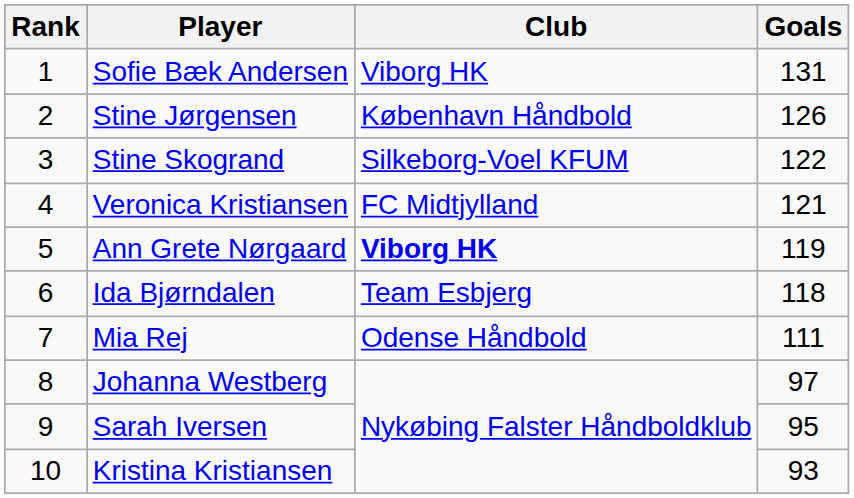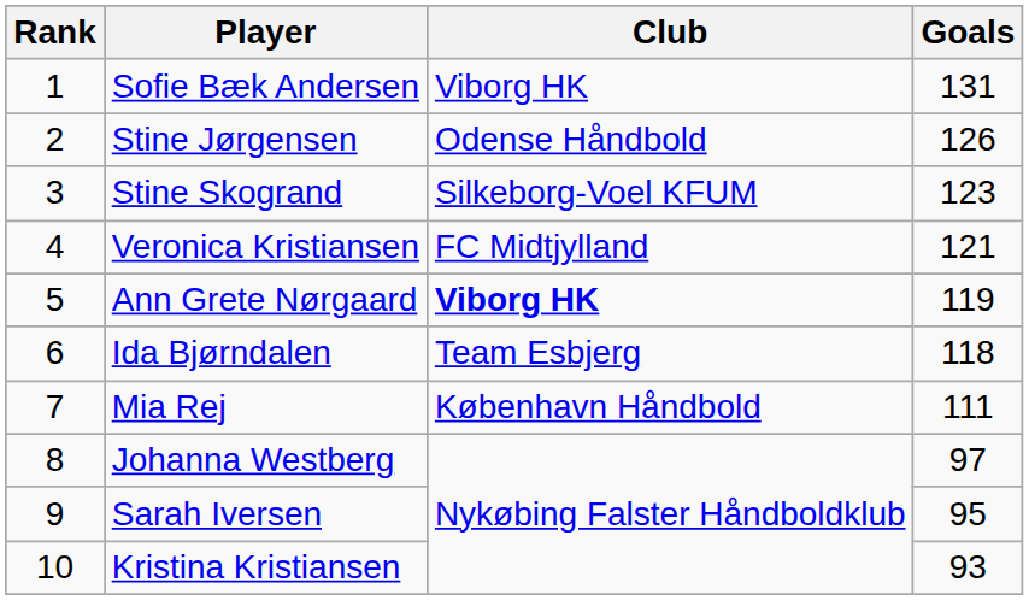 <table class="wikitable sortable" style="text-align:center">
 <tr>
 <th>Rank</th>
 <th>Player</th>
 <th>Club</th>
 <th>Goals</th>
 </tr>
 <tr>
 <td>1</td>
 <td style="text-align:left"> <a href='#'>Sofie Bæk Andersen</a></td>
 <td style="text-align:left"><a href='#'>Viborg HK</a></td>
 <td>131</td>
 </tr>
 <tr>
 <td>2</td>
 <td style="text-align:left"> <a href='#'>Stine Jørgensen</a></td>
-<td style="text-align:left"><a href='#'>København Håndbold</a></td>
+<td style="text-align:left"><a href='#'>Odense Håndbold</a></td>
 <td>126</td>
 </tr>
 <tr>
 <td>3</td>
 <td style="text-align:left"> <a href='#'>Stine Skogrand</a></td>
 <td style="text-align:left"><a href='#'>Silkeborg-Voel KFUM</a></td>
-<td>122</td>
+<td>123</td>
 </tr>
 <tr>
 <td>4</td>
 <td style="text-align:left"> <a href='#'>Veronica Kristiansen</a></td>
 <td style="text-align:left"><a href='#'>FC Midtjylland</a></td>
 <td>121</td>
 </tr>
 <tr>
 <td>5</td>
 <td style="text-align:left"> <a href='#'>Ann Grete Nørgaard</a></td>
 <td style="text-align:left"><strong><a href='#'>Viborg HK</a></strong></td>
 <td>119</td>
 </tr>
 <tr>
 <td>6</td>
 <td style="text-align:left"> <a href='#'>Ida Bjørndalen</a></td>
 <td style="text-align:left"><a href='#'>Team Esbjerg</a></td>
 <td>118</td>
 </tr>
 <tr>
 <td>7</td>
 <td style="text-align:left"> <a href='#'>Mia Rej</a></td>
-<td style="text-align:left"><a href='#'>Odense Håndbold</a></td>
+<td style="text-align:left"><a href='#'>København Håndbold</a></td>
 <td>111</td>
 </tr>
 <tr>
 <td>8</td>
 <td style="text-align:left"> <a href='#'>Johanna Westberg</a></td>
 <td rowspan=3><a href='#'>Nykøbing Falster Håndboldklub</a></td>
 <td>97</td>
 </tr>
 <tr>
 <td>9</td>
 <td style="text-align:left"> <a href='#'>Sarah Iversen</a></td>
 <td>95</td>
 </tr>
 <tr>
 <td>10</td>
 <td style="text-align:left"> <a href='#'>Kristina Kristiansen</a></td>
 <td>93</td>
 </tr>
 </table>
